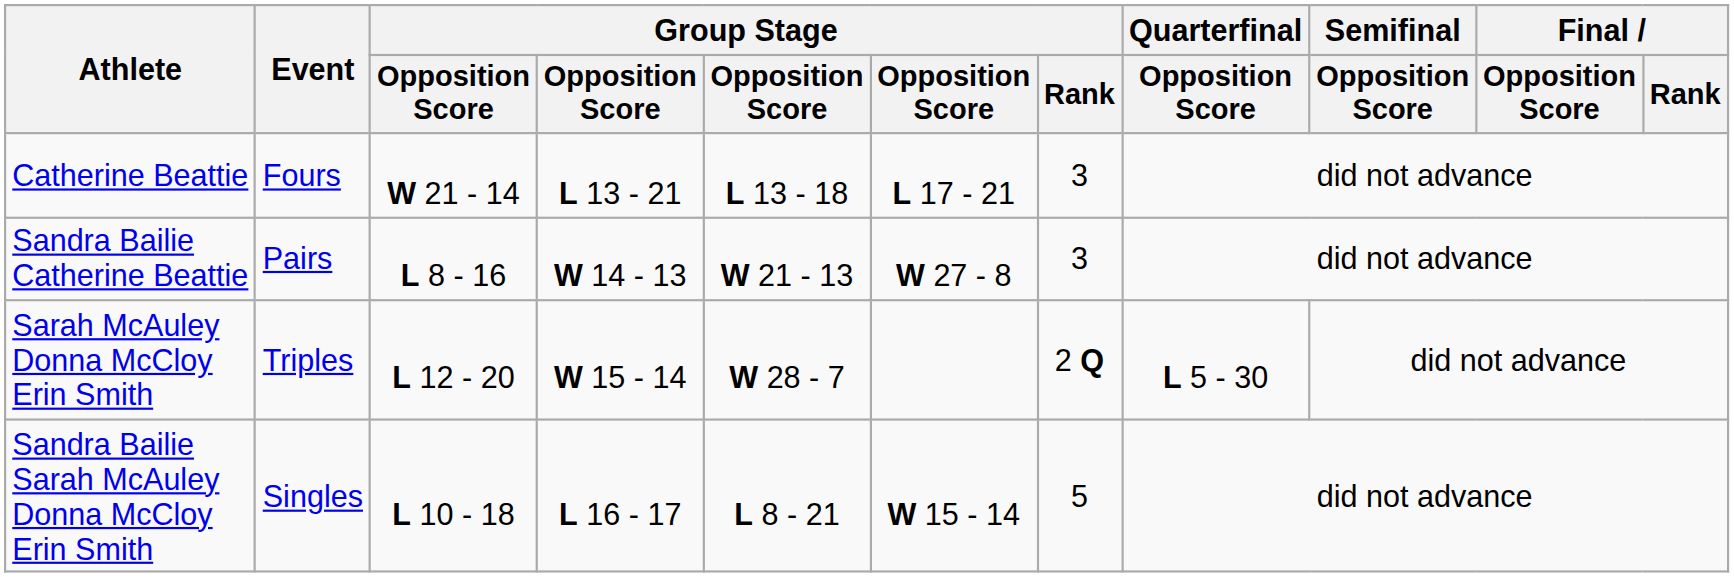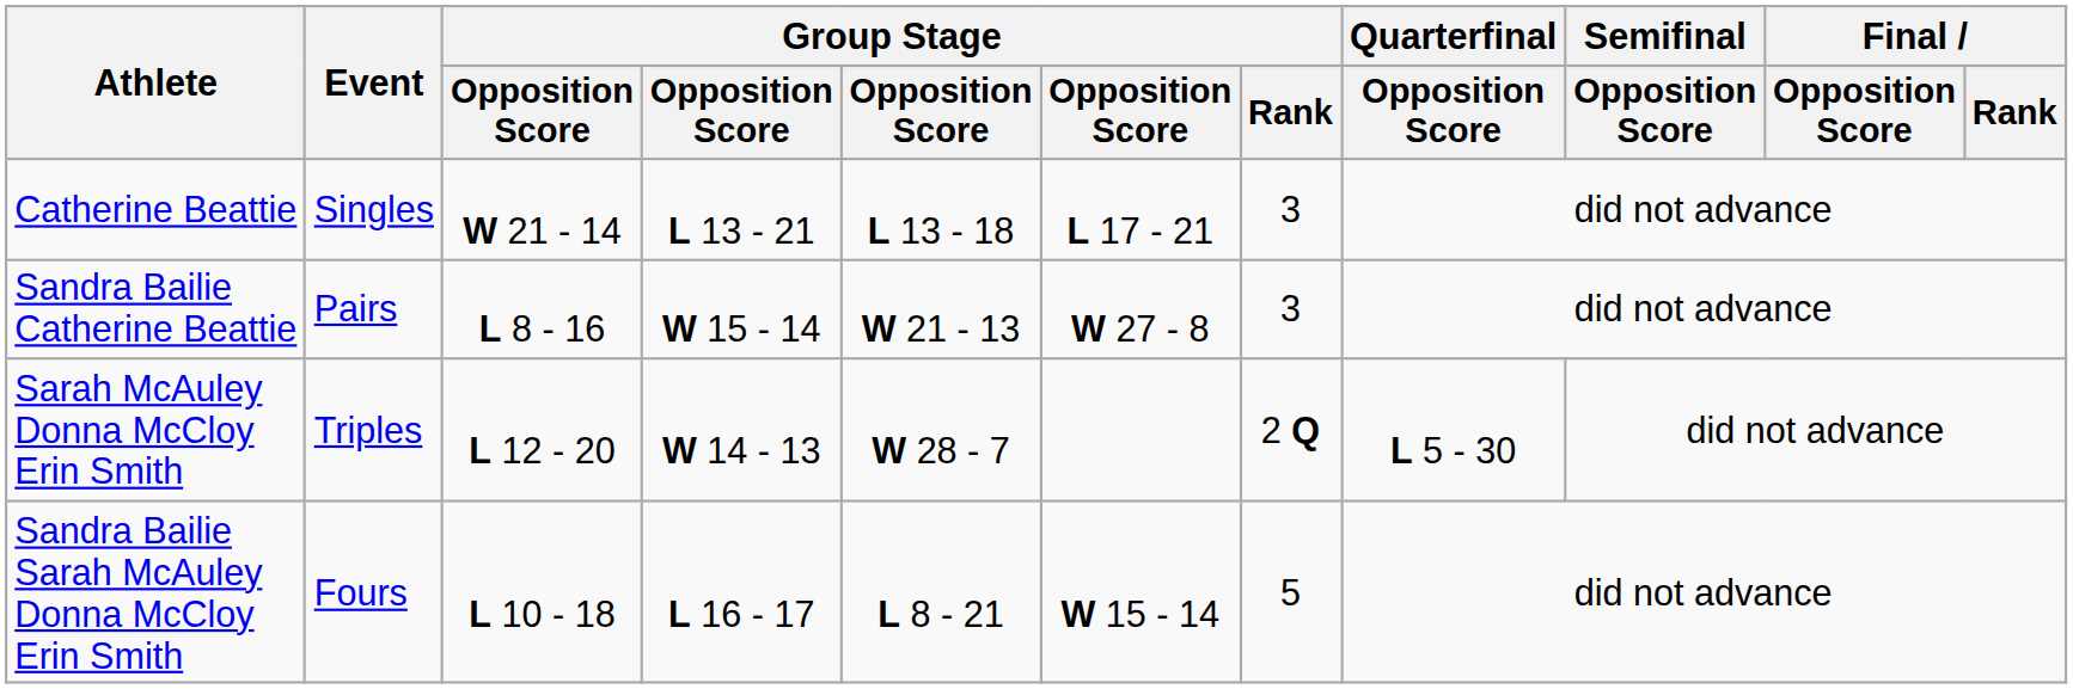 <table class="wikitable" style="font-size:88%">
 <tr>
 <th rowspan=2>Athlete</th>
 <th rowspan=2>Event</th>
 <th colspan=5>Group Stage</th>
 <th>Quarterfinal</th>
 <th>Semifinal</th>
 <th colspan=2>Final / </th>
 </tr>
 <tr style="font-size:95%">
 <th>Opposition<br>Score</th>
 <th>Opposition<br>Score</th>
 <th>Opposition<br>Score</th>
 <th>Opposition<br>Score</th>
 <th>Rank</th>
 <th>Opposition<br>Score</th>
 <th>Opposition<br>Score</th>
 <th>Opposition<br>Score</th>
 <th>Rank</th>
 </tr>
 <tr align=center>
 <td align=left><a href='#'>Catherine Beattie</a></td>
-<td align=left><a href='#'>Fours</a></td>
+<td align=left><a href='#'>Singles</a></td>
 <td><br><strong>W</strong> 21 - 14</td>
 <td><br><strong>L</strong> 13 - 21</td>
 <td><br><strong>L</strong> 13 - 18</td>
 <td><br><strong>L</strong> 17 - 21</td>
 <td>3</td>
 <td colspan=4>did not advance</td>
 </tr>
 <tr align=center>
 <td align=left><a href='#'>Sandra Bailie</a><br><a href='#'>Catherine Beattie</a></td>
 <td align=left><a href='#'>Pairs</a></td>
 <td><br><strong>L</strong> 8 - 16</td>
-<td><br><strong>W</strong> 14 - 13</td>
+<td><br><strong>W</strong> 15 - 14</td>
 <td><br><strong>W</strong> 21 - 13</td>
 <td><br><strong>W</strong> 27 - 8</td>
 <td>3</td>
 <td colspan=4>did not advance</td>
 </tr>
 <tr align=center>
 <td align=left><a href='#'>Sarah McAuley</a><br><a href='#'>Donna McCloy</a><br><a href='#'>Erin Smith</a></td>
 <td align=left><a href='#'>Triples</a></td>
 <td><br><strong>L</strong> 12 - 20</td>
-<td><br><strong>W</strong> 15 - 14</td>
+<td><br><strong>W</strong> 14 - 13</td>
 <td><br><strong>W</strong> 28 - 7</td>
 <td></td>
 <td>2 <strong>Q</strong></td>
 <td><br><strong>L</strong> 5 - 30</td>
 <td colspan=3>did not advance</td>
 </tr>
 <tr align=center>
 <td align=left><a href='#'>Sandra Bailie</a><br><a href='#'>Sarah McAuley</a><br><a href='#'>Donna McCloy</a><br><a href='#'>Erin Smith</a></td>
-<td align=left><a href='#'>Singles</a></td>
+<td align=left><a href='#'>Fours</a></td>
 <td><br><strong>L</strong> 10 - 18</td>
 <td><br><strong>L</strong> 16 - 17</td>
 <td><br><strong>L</strong> 8 - 21</td>
 <td><br><strong>W</strong> 15 - 14</td>
 <td>5</td>
 <td colspan=4>did not advance</td>
 </tr>
 </table>
